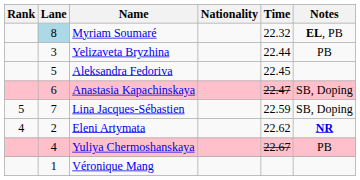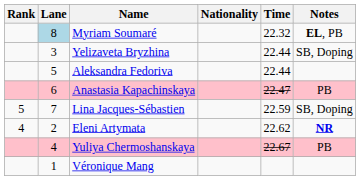 <table class="wikitable" style="text-align:center">
 <tr>
 <th>Rank</th>
 <th>Lane</th>
 <th>Name</th>
 <th>Nationality</th>
 <th>Time</th>
 <th>Notes</th>
 </tr>
 <tr>
 <td></td>
 <td style="background: lightblue;">8</td>
 <td align="left"><a href='#'>Myriam Soumaré</a></td>
 <td align=left></td>
 <td>22.32</td>
 <td><strong>EL</strong>, PB</td>
 </tr>
 <tr>
 <td></td>
 <td>3</td>
 <td align="left"><a href='#'>Yelizaveta Bryzhina</a></td>
 <td align=left></td>
 <td>22.44</td>
-<td>PB</td>
+<td>SB, Doping</td>
 </tr>
 <tr>
 <td></td>
 <td>5</td>
 <td align="left"><a href='#'>Aleksandra Fedoriva</a></td>
 <td align=left></td>
-<td>22.45</td>
+<td>22.44</td>
 <td></td>
 </tr>
 <tr bgcolor=pink>
 <td></td>
 <td>6</td>
 <td align="left"><a href='#'>Anastasia Kapachinskaya</a></td>
 <td align=left></td>
 <td><s>22.47 </s></td>
-<td>SB, Doping</td>
+<td>PB</td>
 </tr>
 <tr>
 <td>5</td>
 <td>7</td>
 <td align="left"><a href='#'>Lina Jacques-Sébastien</a></td>
 <td align=left></td>
 <td>22.59</td>
 <td>SB, Doping</td>
 </tr>
 <tr>
 <td>4</td>
 <td>2</td>
 <td align="left"><a href='#'>Eleni Artymata</a></td>
 <td align=left></td>
 <td>22.62</td>
 <td><strong><a href='#'>NR</a></strong></td>
 </tr>
 <tr bgcolor=pink>
 <td></td>
 <td>4</td>
 <td align="left"><a href='#'>Yuliya Chermoshanskaya</a></td>
 <td align=left></td>
 <td><s>22.67 </s></td>
 <td>PB</td>
 </tr>
 <tr>
 <td></td>
 <td>1</td>
 <td align="left"><a href='#'>Véronique Mang</a></td>
 <td align=left></td>
 <td></td>
 <td></td>
 </tr>
 </table>
